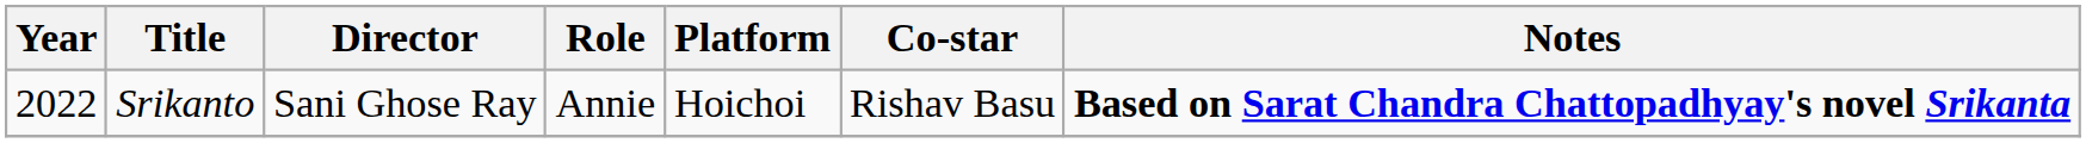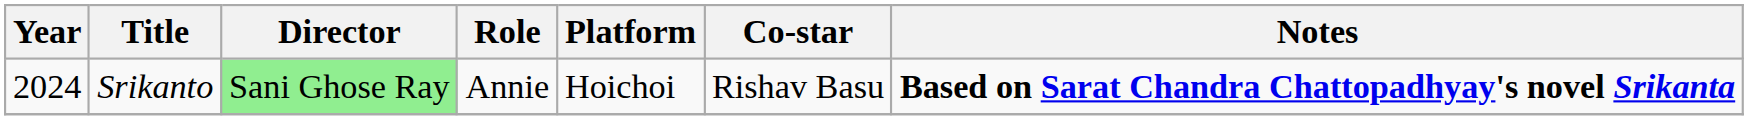 <table class= "wikitable sortable">
 <tr>
 <th>Year</th>
 <th>Title</th>
 <th>Director</th>
 <th>Role</th>
 <th>Platform</th>
 <th>Co-star</th>
 <th>Notes</th>
 </tr>
 <tr>
-<td>2022</td>
+<td>2024</td>
 <td><em>Srikanto</em></td>
-<td>Sani Ghose Ray</td>
+<td style="background: lightgreen;">Sani Ghose Ray</td>
 <td>Annie</td>
 <td>Hoichoi</td>
 <td>Rishav Basu</td>
 <td><strong>Based on <a href='#'>Sarat Chandra Chattopadhyay</a>'s novel <em><a href='#'>Srikanta</a></em></strong></td>
 </tr>
 <tr>
 </tr>
 </table>
